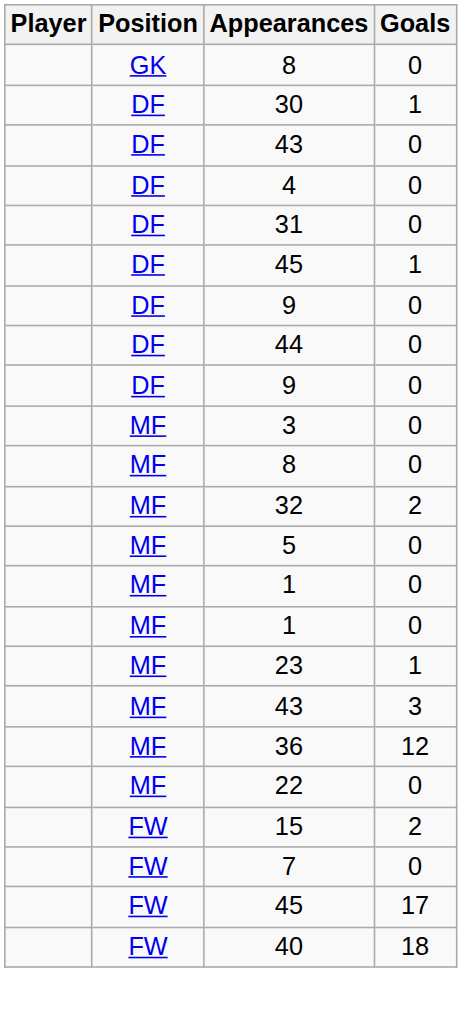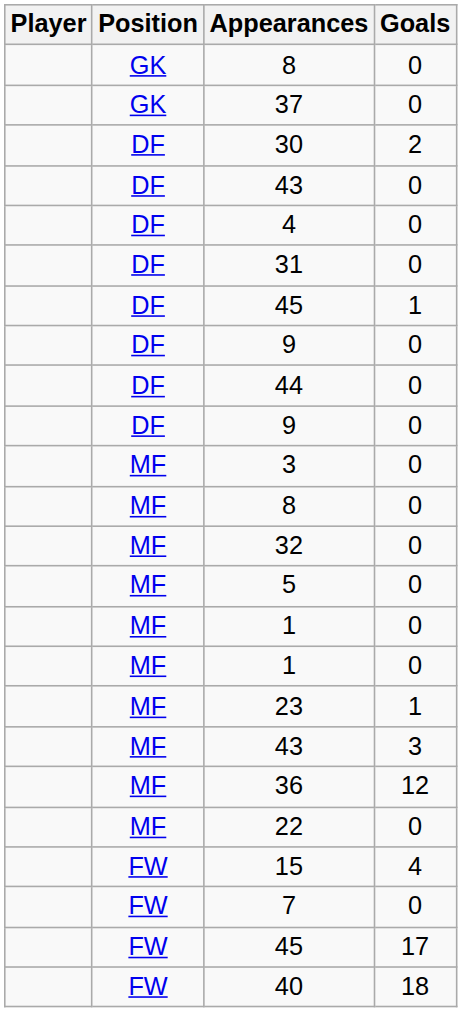 <table class="wikitable sortable" style="text-align: center;">
 <tr>
 <th>Player</th>
 <th>Position</th>
 <th>Appearances</th>
 <th>Goals</th>
 </tr>
 <tr>
 <td align="left"> </td>
 <td><a href='#'>GK</a></td>
 <td>8</td>
 <td>0</td>
 </tr>
 <tr>
 <td align="left"> </td>
+<td><a href='#'>GK</a></td>
+<td>37</td>
+<td>0</td>
+</tr>
+<tr>
+<td align="left"> </td>
 <td><a href='#'>DF</a></td>
 <td>30</td>
-<td>1</td>
+<td>2</td>
 </tr>
 <tr>
 <td align="left"> </td>
 <td><a href='#'>DF</a></td>
 <td>43</td>
 <td>0</td>
 </tr>
 <tr>
 <td align="left"> </td>
 <td><a href='#'>DF</a></td>
 <td>4</td>
 <td>0</td>
 </tr>
 <tr>
 <td align="left"> </td>
 <td><a href='#'>DF</a></td>
 <td>31</td>
 <td>0</td>
 </tr>
 <tr>
 <td align="left"> </td>
 <td><a href='#'>DF</a></td>
 <td>45</td>
 <td>1</td>
 </tr>
 <tr>
 <td align="left"> </td>
 <td><a href='#'>DF</a></td>
 <td>9</td>
 <td>0</td>
 </tr>
 <tr>
 <td align="left"> </td>
 <td><a href='#'>DF</a></td>
 <td>44</td>
 <td>0</td>
 </tr>
 <tr>
 <td align="left"> </td>
 <td><a href='#'>DF</a></td>
 <td>9</td>
 <td>0</td>
 </tr>
 <tr>
 <td align="left"> </td>
 <td><a href='#'>MF</a></td>
 <td>3</td>
 <td>0</td>
 </tr>
 <tr>
 <td align="left"> </td>
 <td><a href='#'>MF</a></td>
 <td>8</td>
 <td>0</td>
 </tr>
 <tr>
 <td align="left"> </td>
 <td><a href='#'>MF</a></td>
 <td>32</td>
-<td>2</td>
+<td>0</td>
 </tr>
 <tr>
 <td align="left"> </td>
 <td><a href='#'>MF</a></td>
 <td>5</td>
 <td>0</td>
 </tr>
 <tr>
 <td align="left"> </td>
 <td><a href='#'>MF</a></td>
 <td>1</td>
 <td>0</td>
 </tr>
 <tr>
 <td align="left"> </td>
 <td><a href='#'>MF</a></td>
 <td>1</td>
 <td>0</td>
 </tr>
 <tr>
 <td align="left"> </td>
 <td><a href='#'>MF</a></td>
 <td>23</td>
 <td>1</td>
 </tr>
 <tr>
 <td align="left"> </td>
 <td><a href='#'>MF</a></td>
 <td>43</td>
 <td>3</td>
 </tr>
 <tr>
 <td align="left"> </td>
 <td><a href='#'>MF</a></td>
 <td>36</td>
 <td>12</td>
 </tr>
 <tr>
 <td align="left"> </td>
 <td><a href='#'>MF</a></td>
 <td>22</td>
 <td>0</td>
 </tr>
 <tr>
 <td align="left"> </td>
 <td><a href='#'>FW</a></td>
 <td>15</td>
-<td>2</td>
+<td>4</td>
 </tr>
 <tr>
 <td align="left"> </td>
 <td><a href='#'>FW</a></td>
 <td>7</td>
 <td>0</td>
 </tr>
 <tr>
 <td align="left"> </td>
 <td><a href='#'>FW</a></td>
 <td>45</td>
 <td>17</td>
 </tr>
 <tr>
 <td align="left"> </td>
 <td><a href='#'>FW</a></td>
 <td>40</td>
 <td>18</td>
 </tr>
 </table>
